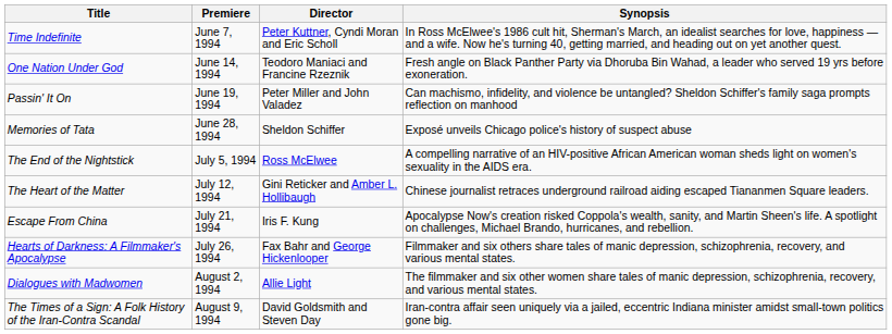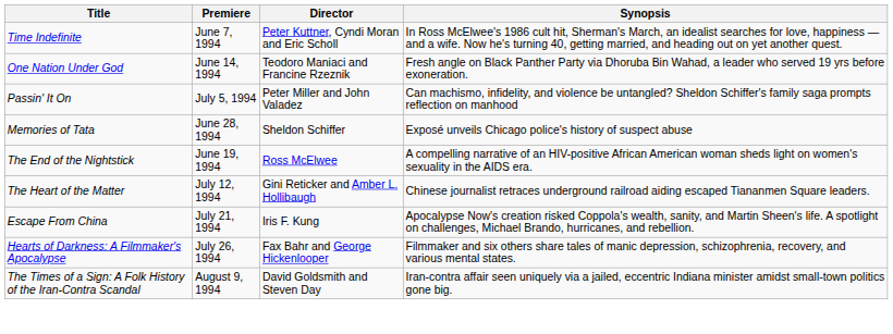 <table class="wikitable sortable">
 <tr>
 <th>Title</th>
 <th>Premiere</th>
 <th>Director</th>
 <th>Synopsis</th>
 </tr>
 <tr>
 <td><em><a href='#'>Time Indefinite</a></em></td>
 <td>June 7, 1994</td>
 <td><a href='#'>Peter Kuttner</a>, Cyndi Moran and Eric Scholl</td>
 <td>In Ross McElwee's 1986 cult hit, Sherman's March, an idealist searches for love, happiness — and a wife. Now he's turning 40, getting married, and heading out on yet another quest.</td>
 </tr>
 <tr>
 <td><em><a href='#'>One Nation Under God</a></em></td>
 <td>June 14, 1994</td>
 <td>Teodoro Maniaci and Francine Rzeznik</td>
 <td>Fresh angle on Black Panther Party via Dhoruba Bin Wahad, a leader who served 19 yrs before exoneration.</td>
 </tr>
 <tr>
 <td><em>Passin' It On</em></td>
-<td>June 19, 1994</td>
+<td>July 5, 1994</td>
 <td>Peter Miller and John Valadez</td>
 <td>Can machismo, infidelity, and violence be untangled? Sheldon Schiffer's family saga prompts reflection on manhood</td>
 </tr>
 <tr>
 <td><em>Memories of Tata</em></td>
 <td>June 28, 1994</td>
 <td>Sheldon Schiffer</td>
 <td>Exposé unveils Chicago police's history of suspect abuse</td>
 </tr>
 <tr>
 <td><em>The End of the Nightstick</em></td>
-<td>July 5, 1994</td>
+<td>June 19, 1994</td>
 <td><a href='#'>Ross McElwee</a></td>
 <td>A compelling narrative of an HIV-positive African American woman sheds light on women's sexuality in the AIDS era.</td>
 </tr>
 <tr>
 <td><em>The Heart of the Matter</em></td>
 <td>July 12, 1994</td>
 <td>Gini Reticker and <a href='#'>Amber L. Hollibaugh</a></td>
 <td>Chinese journalist retraces underground railroad aiding escaped Tiananmen Square leaders.</td>
 </tr>
 <tr>
 <td><em>Escape From China</em></td>
 <td>July 21, 1994</td>
 <td>Iris F. Kung</td>
 <td>Apocalypse Now's creation risked Coppola's wealth, sanity, and Martin Sheen's life. A spotlight on challenges, Michael Brando, hurricanes, and rebellion.</td>
 </tr>
 <tr>
 <td><em><a href='#'>Hearts of Darkness: A Filmmaker's Apocalypse</a></em></td>
 <td>July 26, 1994</td>
 <td>Fax Bahr and <a href='#'>George Hickenlooper</a></td>
 <td>Filmmaker and six others share tales of manic depression, schizophrenia, recovery, and various mental states.</td>
 </tr>
 <tr>
-<td><em><a href='#'>Dialogues with Madwomen</a></em></td>
-<td>August 2, 1994</td>
-<td><a href='#'>Allie Light</a></td>
-<td>The filmmaker and six other women share tales of manic depression, schizophrenia, recovery, and various mental states.</td>
-</tr>
-<tr>
 <td><em>The Times of a Sign: A Folk History of the Iran-Contra Scandal</em></td>
 <td>August 9, 1994</td>
 <td>David Goldsmith and Steven Day</td>
 <td>Iran-contra affair seen uniquely via a jailed, eccentric Indiana minister amidst small-town politics gone big.</td>
 </tr>
 </table>
